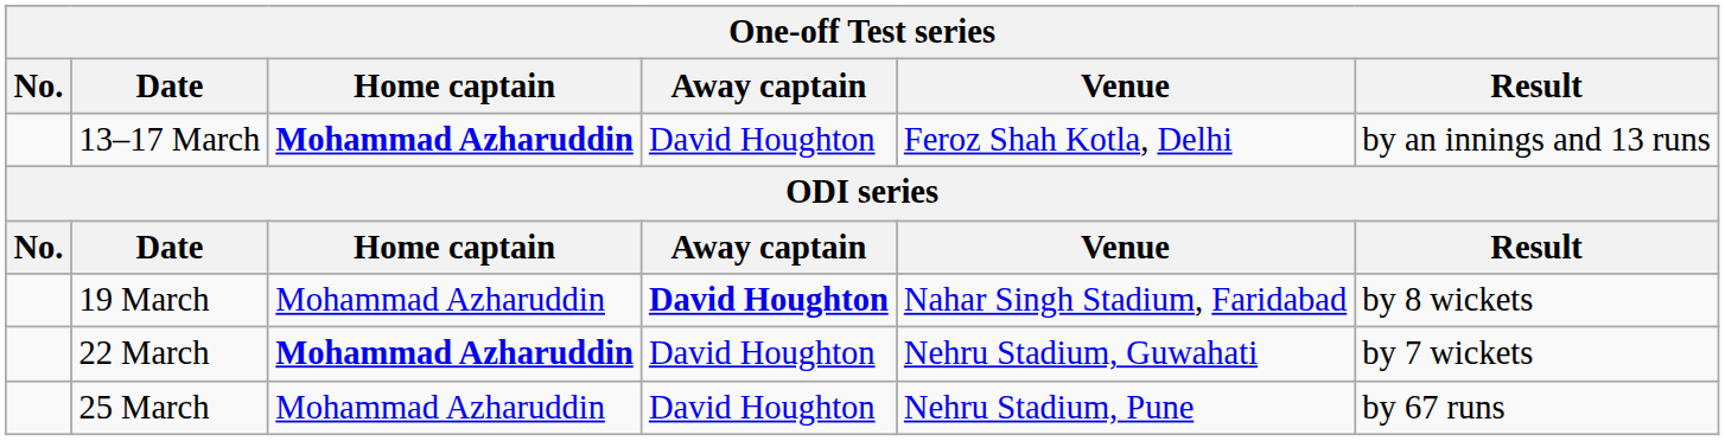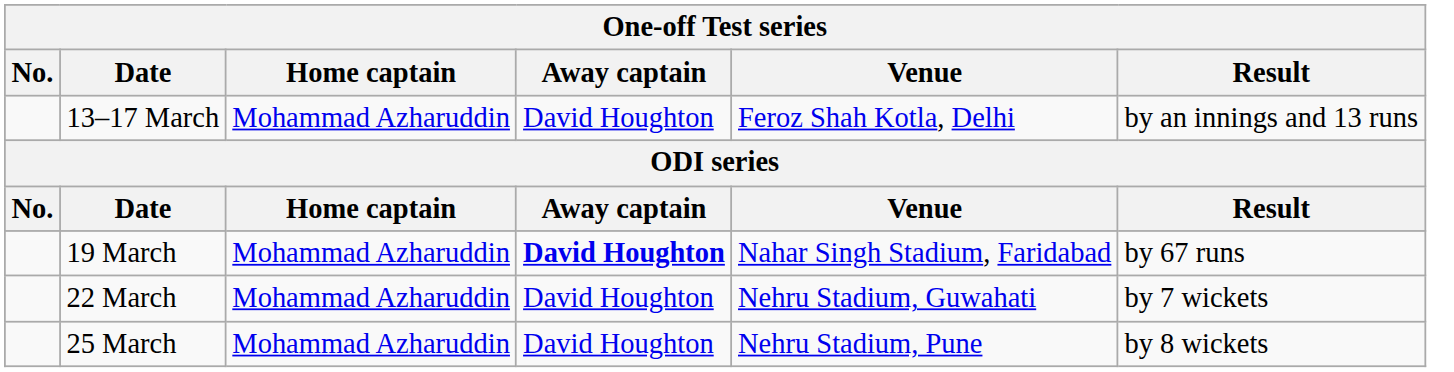 <table class="wikitable">
 <tr>
 <th colspan="9">One-off Test series</th>
 </tr>
 <tr>
 <th>No.</th>
 <th>Date</th>
 <th>Home captain</th>
 <th>Away captain</th>
 <th>Venue</th>
 <th>Result</th>
 </tr>
 <tr>
 <td></td>
 <td>13–17 March</td>
-<td><strong><a href='#'>Mohammad Azharuddin</a></strong></td>
+<td><a href='#'>Mohammad Azharuddin</a></td>
 <td><a href='#'>David Houghton</a></td>
 <td><a href='#'>Feroz Shah Kotla</a>, <a href='#'>Delhi</a></td>
 <td> by an innings and 13 runs</td>
 </tr>
 <tr>
 <th colspan="9">ODI series</th>
 </tr>
 <tr>
 <th>No.</th>
 <th>Date</th>
 <th>Home captain</th>
 <th>Away captain</th>
 <th>Venue</th>
 <th>Result</th>
 </tr>
 <tr>
 <td></td>
 <td>19 March</td>
 <td><a href='#'>Mohammad Azharuddin</a></td>
 <td><strong><a href='#'>David Houghton</a></strong></td>
 <td><a href='#'>Nahar Singh Stadium</a>, <a href='#'>Faridabad</a></td>
-<td> by 8 wickets</td>
+<td> by 67 runs</td>
 </tr>
 <tr>
 <td></td>
 <td>22 March</td>
-<td><strong><a href='#'>Mohammad Azharuddin</a></strong></td>
+<td><a href='#'>Mohammad Azharuddin</a></td>
 <td><a href='#'>David Houghton</a></td>
 <td><a href='#'>Nehru Stadium, Guwahati</a></td>
 <td> by 7 wickets</td>
 </tr>
 <tr>
 <td></td>
 <td>25 March</td>
 <td><a href='#'>Mohammad Azharuddin</a></td>
 <td><a href='#'>David Houghton</a></td>
 <td><a href='#'>Nehru Stadium, Pune</a></td>
-<td> by 67 runs</td>
+<td> by 8 wickets</td>
 </tr>
 </table>
